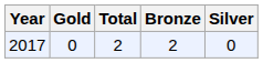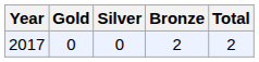 <table class="sortable wikitable" style="font-size: 90%;">
 <tr>
 <th>Year</th>
 <th>Gold</th>
+<th>Silver</th>
+<th>Bronze</th>
 <th>Total</th>
-<th>Bronze</th>
-<th>Silver</th>
 </tr>
 <tr style="background:#ECF2FF">
 <td align="center">2017</td>
 <td align="center">0</td>
+<td align="center">0</td>
 <td align="center">2</td>
 <td align="center">2</td>
-<td align="center">0</td>
 </tr>
 </table>
